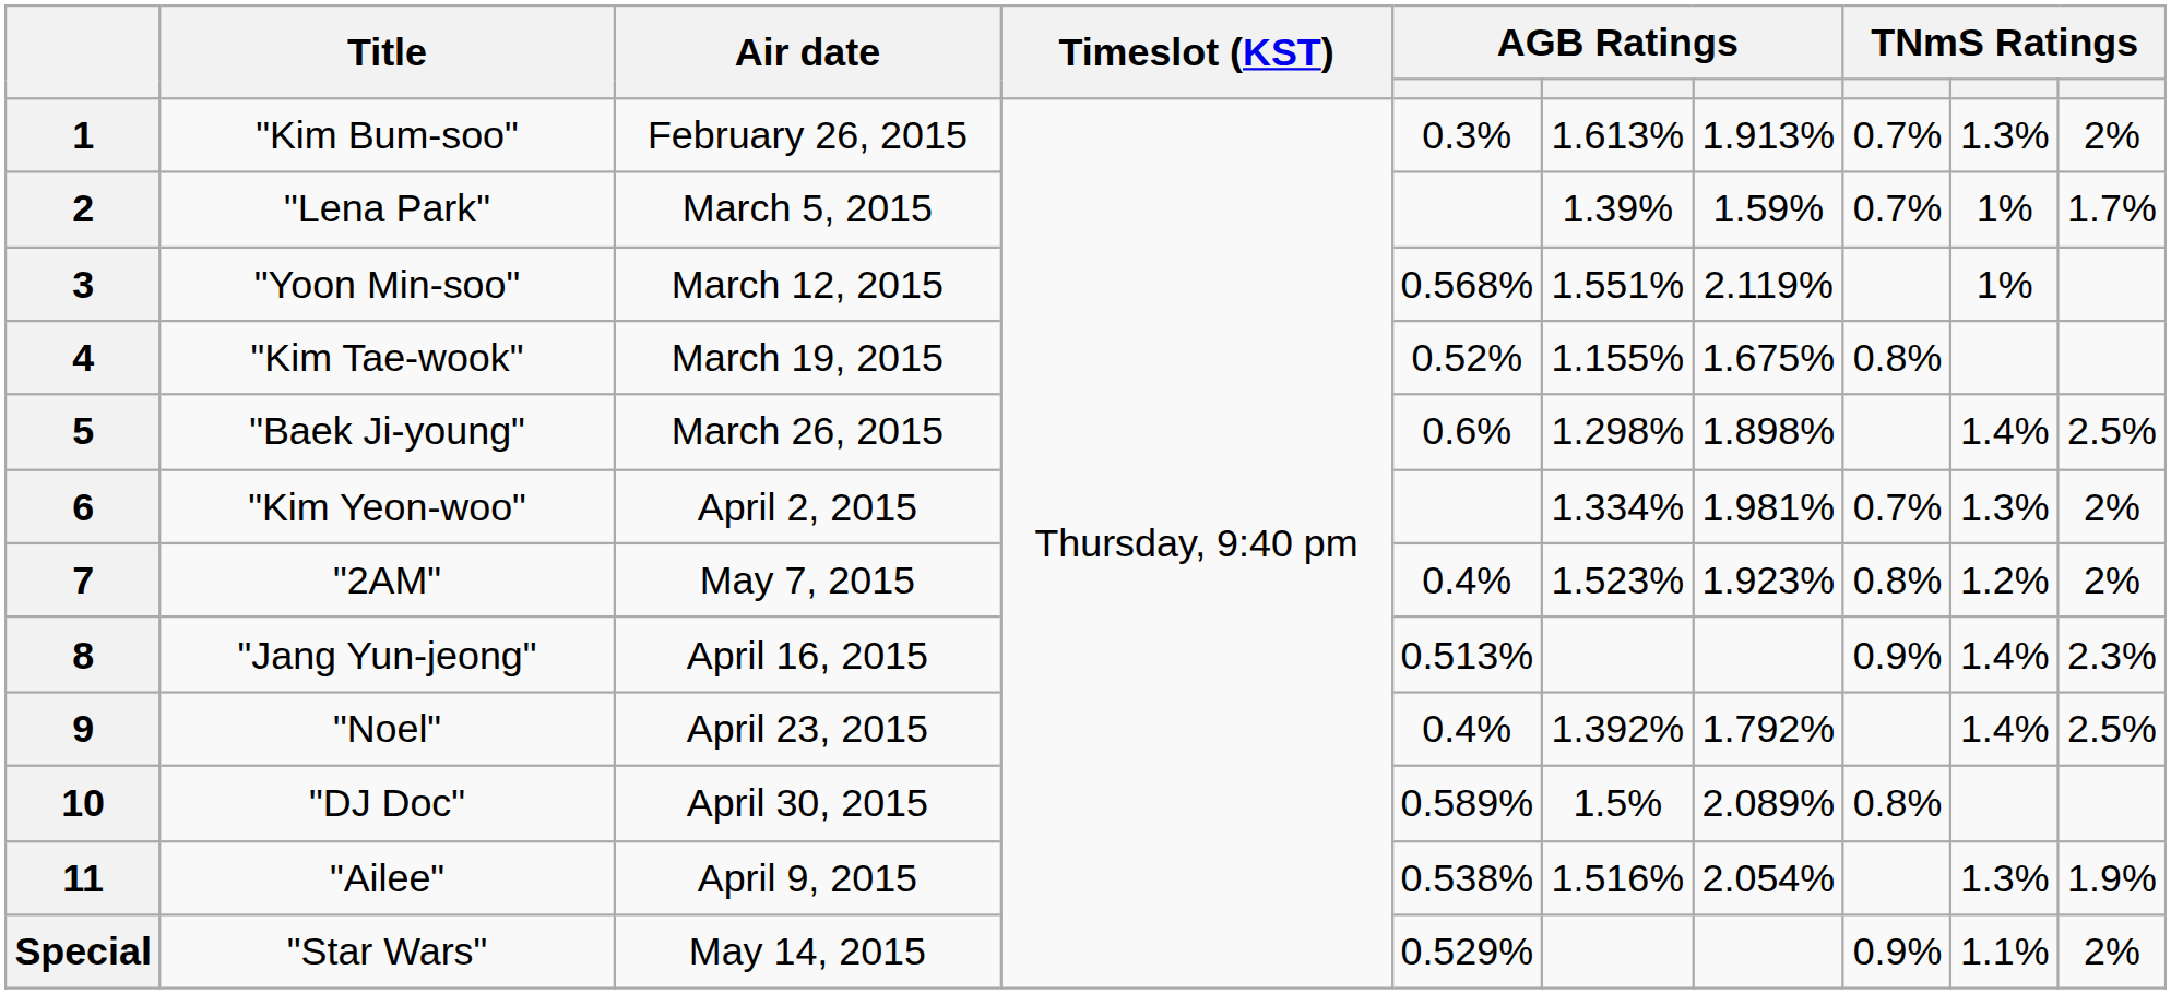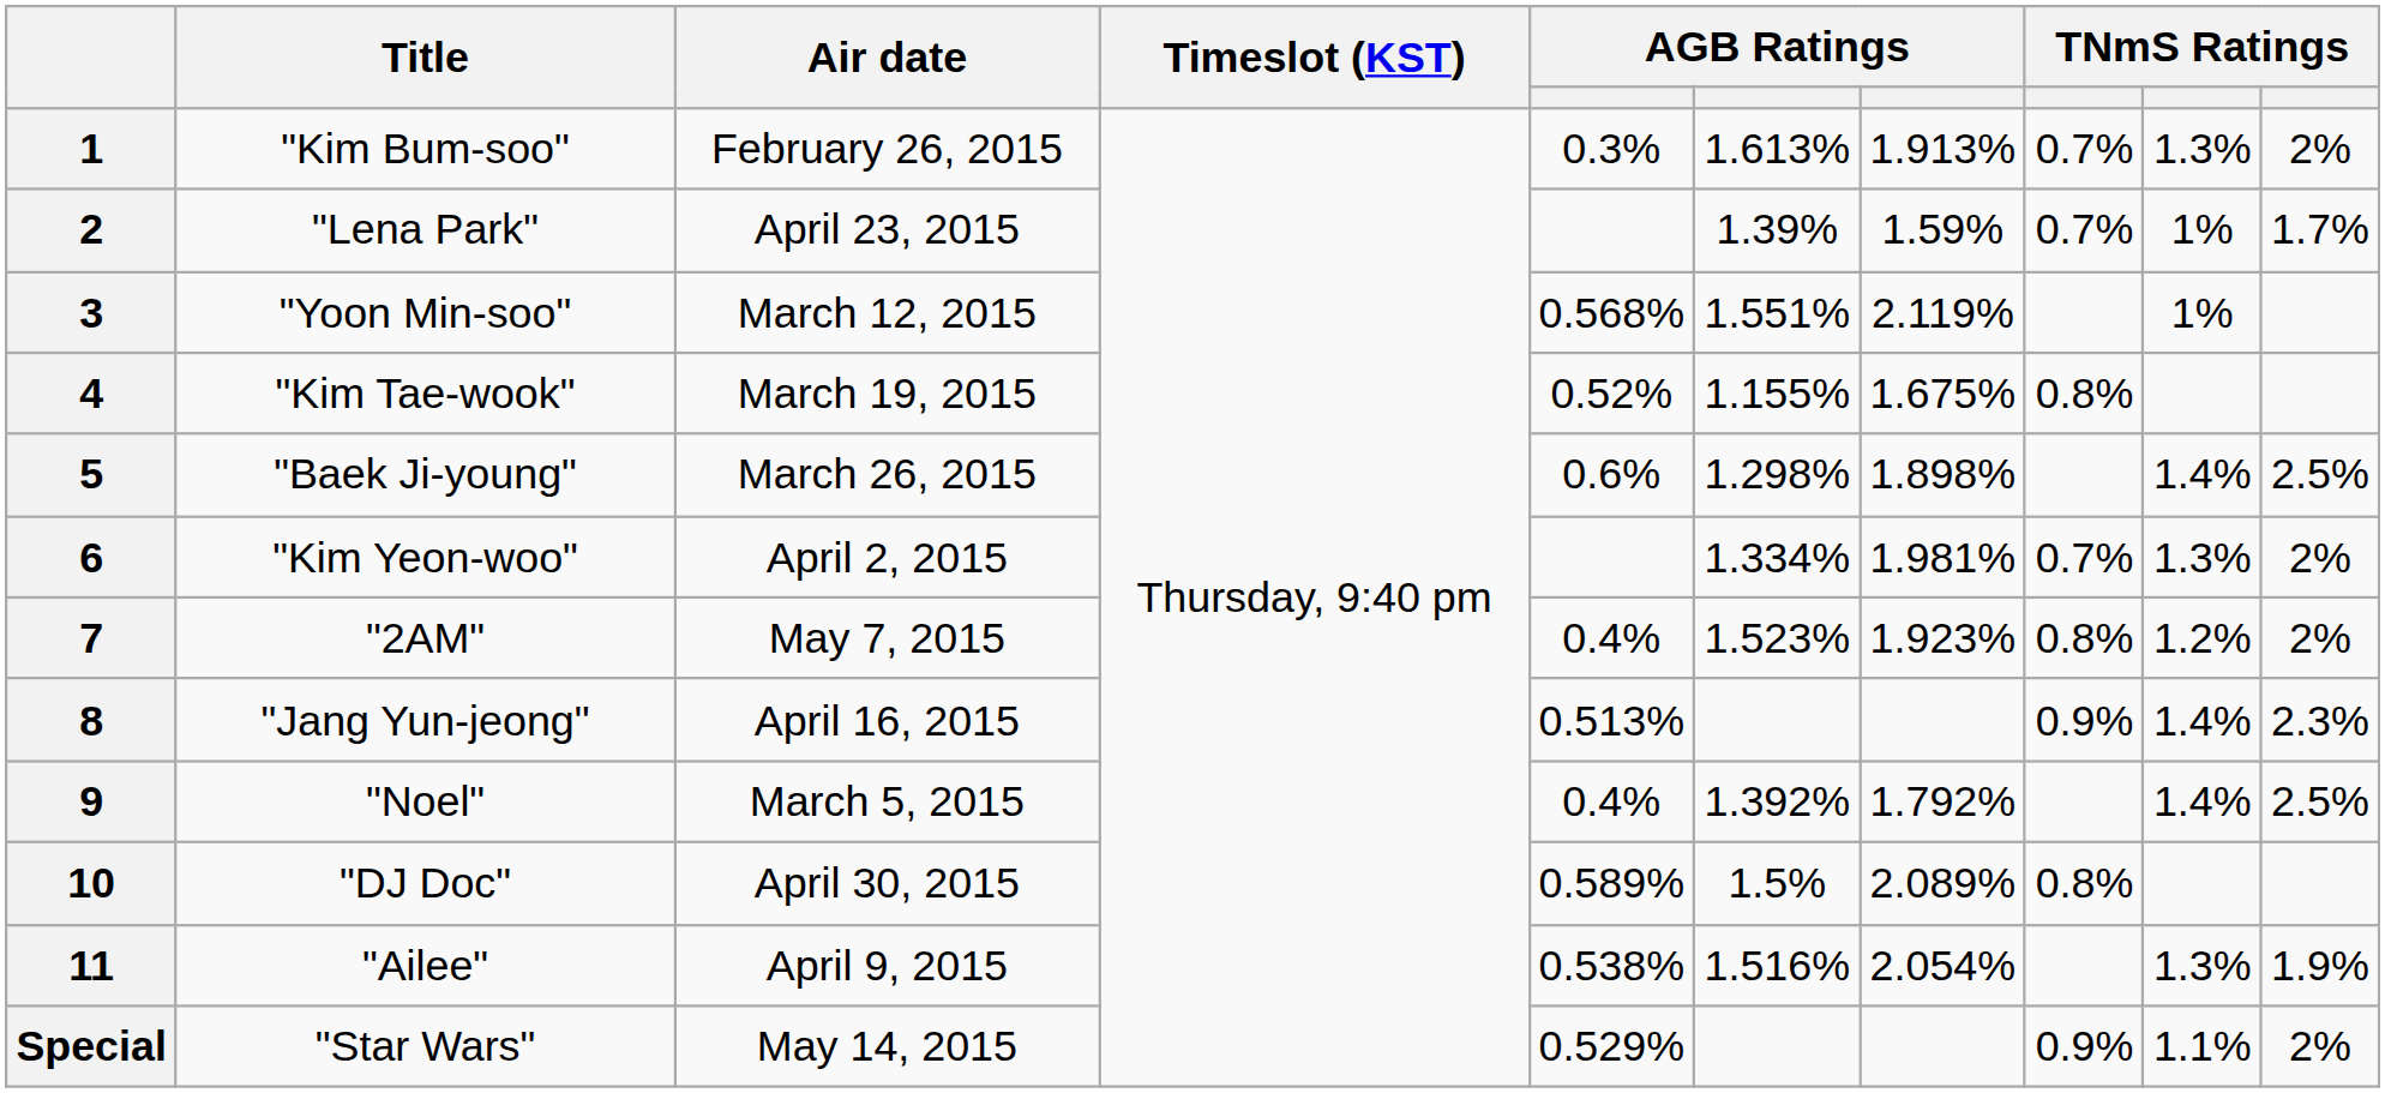 <table class="sortable wikitable plainrowheaders mw-collapsible" style="text-align:center; line-height:23px; width:100%;">
 <tr>
 <th rowspan=2 class="unsortable"></th>
 <th rowspan=2 class="unsortable" width=24%>Title</th>
 <th rowspan=2 class="unsortable" width=20%>Air date</th>
 <th rowspan=2 class="unsortable" width=20%>Timeslot (<a href='#'>KST</a>)</th>
 <th colspan=3>AGB Ratings</th>
 <th colspan=3>TNmS Ratings</th>
 </tr>
 <tr>
 <th></th>
 <th></th>
 <th></th>
 <th></th>
 <th></th>
 <th></th>
 </tr>
 <tr>
 <th>1</th>
 <td>"Kim Bum-soo"</td>
 <td>February 26, 2015</td>
 <td rowspan="12">Thursday, 9:40 pm</td>
 <td>0.3%</td>
 <td>1.613%</td>
 <td>1.913%</td>
 <td>0.7%</td>
 <td>1.3%</td>
 <td>2%</td>
 </tr>
 <tr>
 <th>2</th>
 <td>"Lena Park"</td>
-<td>March 5, 2015</td>
+<td>April 23, 2015</td>
 <td></td>
 <td>1.39%</td>
 <td>1.59%</td>
 <td>0.7%</td>
 <td>1%</td>
 <td>1.7%</td>
 </tr>
 <tr>
 <th>3</th>
 <td>"Yoon Min-soo"</td>
 <td>March 12, 2015</td>
 <td>0.568%</td>
 <td>1.551%</td>
 <td>2.119%</td>
 <td></td>
 <td>1%</td>
 <td></td>
 </tr>
 <tr>
 <th>4</th>
 <td>"Kim Tae-wook"</td>
 <td>March 19, 2015</td>
 <td>0.52%</td>
 <td>1.155%</td>
 <td>1.675%</td>
 <td>0.8%</td>
 <td></td>
 <td></td>
 </tr>
 <tr>
 <th>5</th>
 <td>"Baek Ji-young"</td>
 <td>March 26, 2015</td>
 <td>0.6%</td>
 <td>1.298%</td>
 <td>1.898%</td>
 <td></td>
 <td>1.4%</td>
 <td>2.5%</td>
 </tr>
 <tr>
 <th>6</th>
 <td>"Kim Yeon-woo"</td>
 <td>April 2, 2015</td>
 <td></td>
 <td>1.334%</td>
 <td>1.981%</td>
 <td>0.7%</td>
 <td>1.3%</td>
 <td>2%</td>
 </tr>
 <tr>
 <th>7</th>
 <td>"2AM"</td>
 <td>May 7, 2015</td>
 <td>0.4%</td>
 <td>1.523%</td>
 <td>1.923%</td>
 <td>0.8%</td>
 <td>1.2%</td>
 <td>2%</td>
 </tr>
 <tr>
 <th>8</th>
 <td>"Jang Yun-jeong"</td>
 <td>April 16, 2015</td>
 <td>0.513%</td>
 <td></td>
 <td></td>
 <td>0.9%</td>
 <td>1.4%</td>
 <td>2.3%</td>
 </tr>
 <tr>
 <th>9</th>
 <td>"Noel"</td>
-<td>April 23, 2015</td>
+<td>March 5, 2015</td>
 <td>0.4%</td>
 <td>1.392%</td>
 <td>1.792%</td>
 <td></td>
 <td>1.4%</td>
 <td>2.5%</td>
 </tr>
 <tr>
 <th>10</th>
 <td>"DJ Doc"</td>
 <td>April 30, 2015</td>
 <td>0.589%</td>
 <td>1.5%</td>
 <td>2.089%</td>
 <td>0.8%</td>
 <td></td>
 <td></td>
 </tr>
 <tr>
 <th>11</th>
 <td>"Ailee"</td>
 <td>April 9, 2015</td>
 <td>0.538%</td>
 <td>1.516%</td>
 <td>2.054%</td>
 <td></td>
 <td>1.3%</td>
 <td>1.9%</td>
 </tr>
 <tr>
 <th>Special</th>
 <td>"Star Wars"</td>
 <td>May 14, 2015</td>
 <td>0.529%</td>
 <td></td>
 <td></td>
 <td>0.9%</td>
 <td>1.1%</td>
 <td>2%</td>
 </tr>
 </table>
